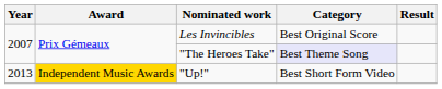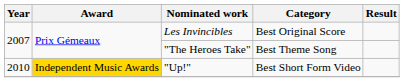 <table class="wikitable">
 <tr>
 <th>Year</th>
 <th>Award</th>
 <th>Nominated work</th>
 <th>Category</th>
 <th>Result</th>
 </tr>
 <tr>
 <td rowspan="2">2007</td>
 <td rowspan="2"><a href='#'>Prix Gémeaux</a></td>
 <td><em>Les Invincibles</em></td>
 <td>Best Original Score</td>
 <td></td>
 </tr>
 <tr>
 <td>"The Heroes Take"</td>
-<td style="background: lavender;">Best Theme Song</td>
+<td>Best Theme Song</td>
 <td></td>
 </tr>
 <tr>
-<td rowspan="1">2013</td>
+<td rowspan="1">2010</td>
 <td rowspan="1" style="background: gold;">Independent Music Awards</td>
 <td>"Up!"</td>
 <td>Best Short Form Video</td>
 <td></td>
 </tr>
 <tr>
 </tr>
 </table>
